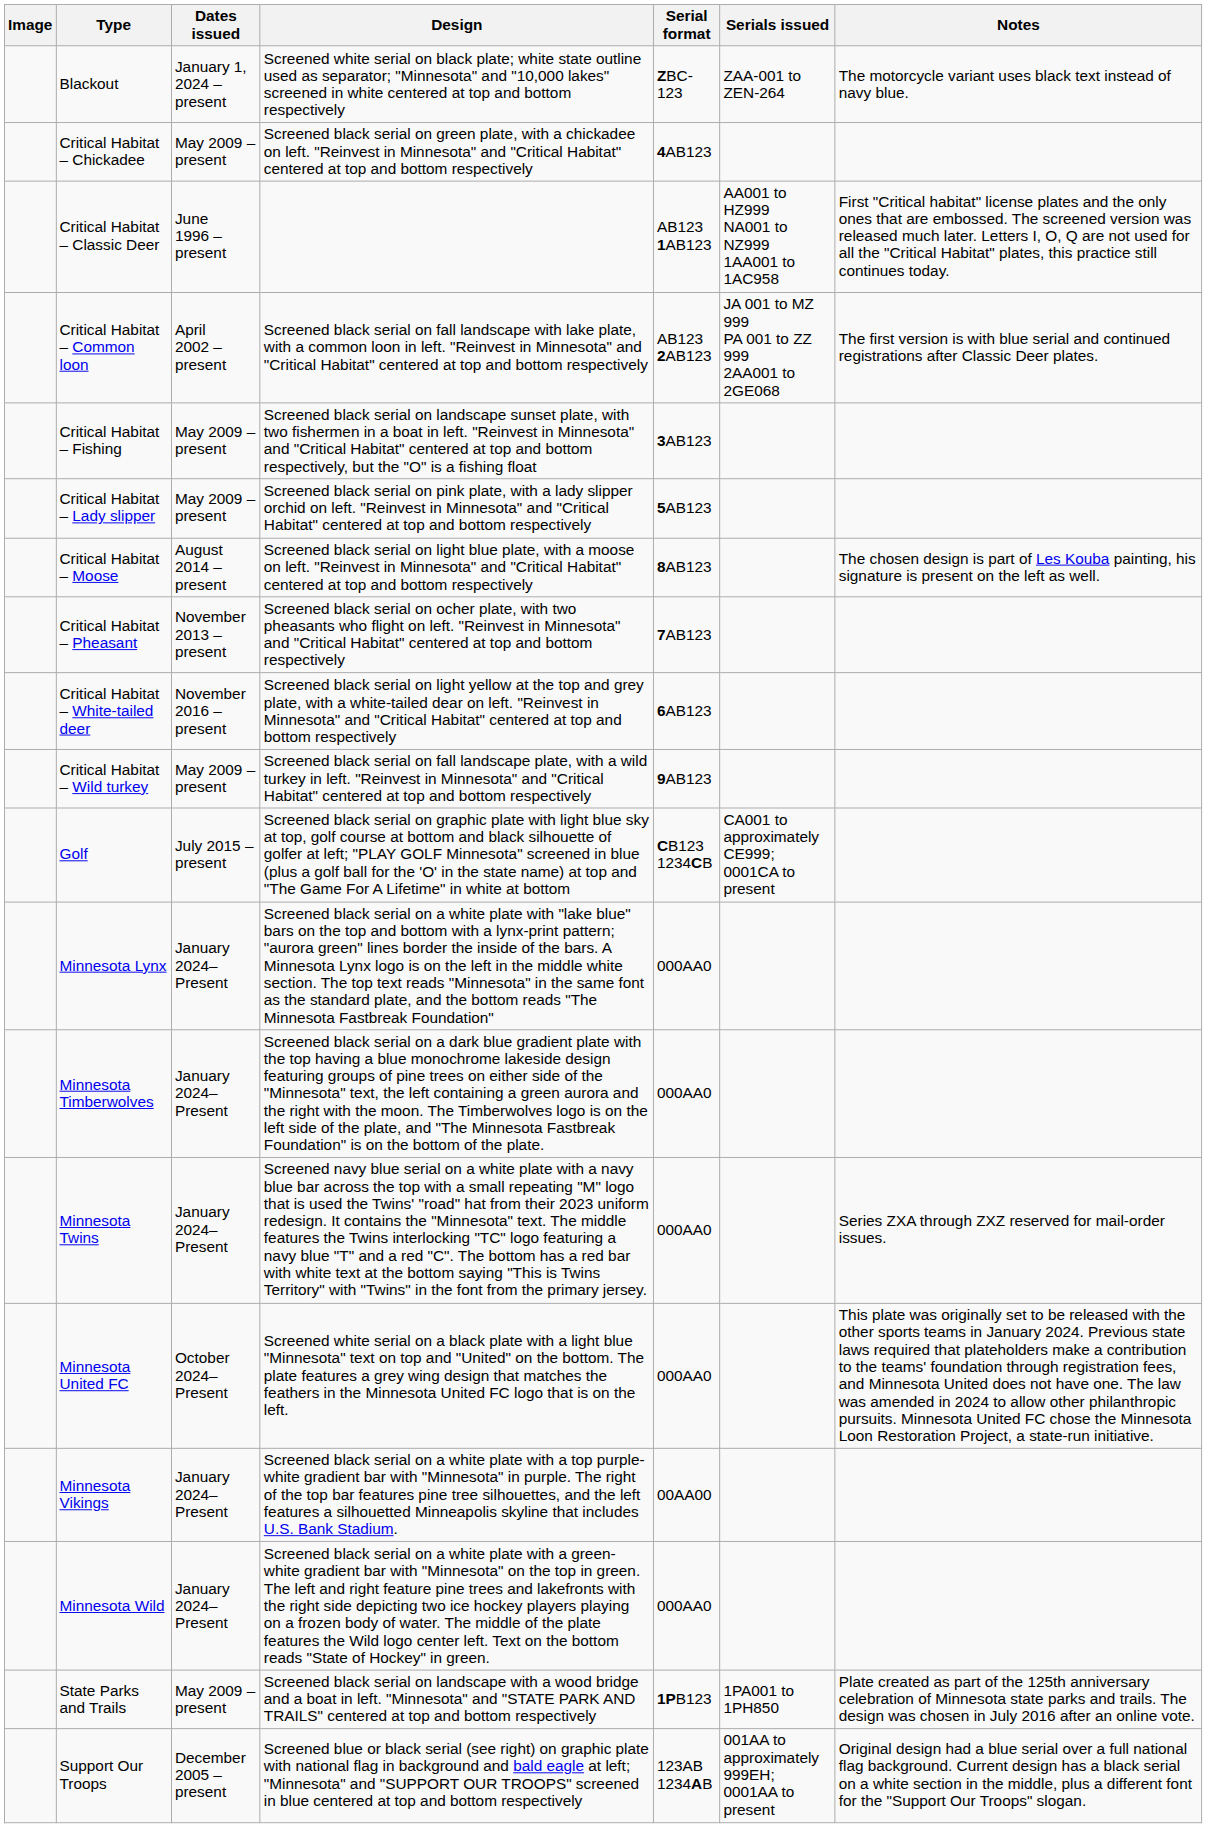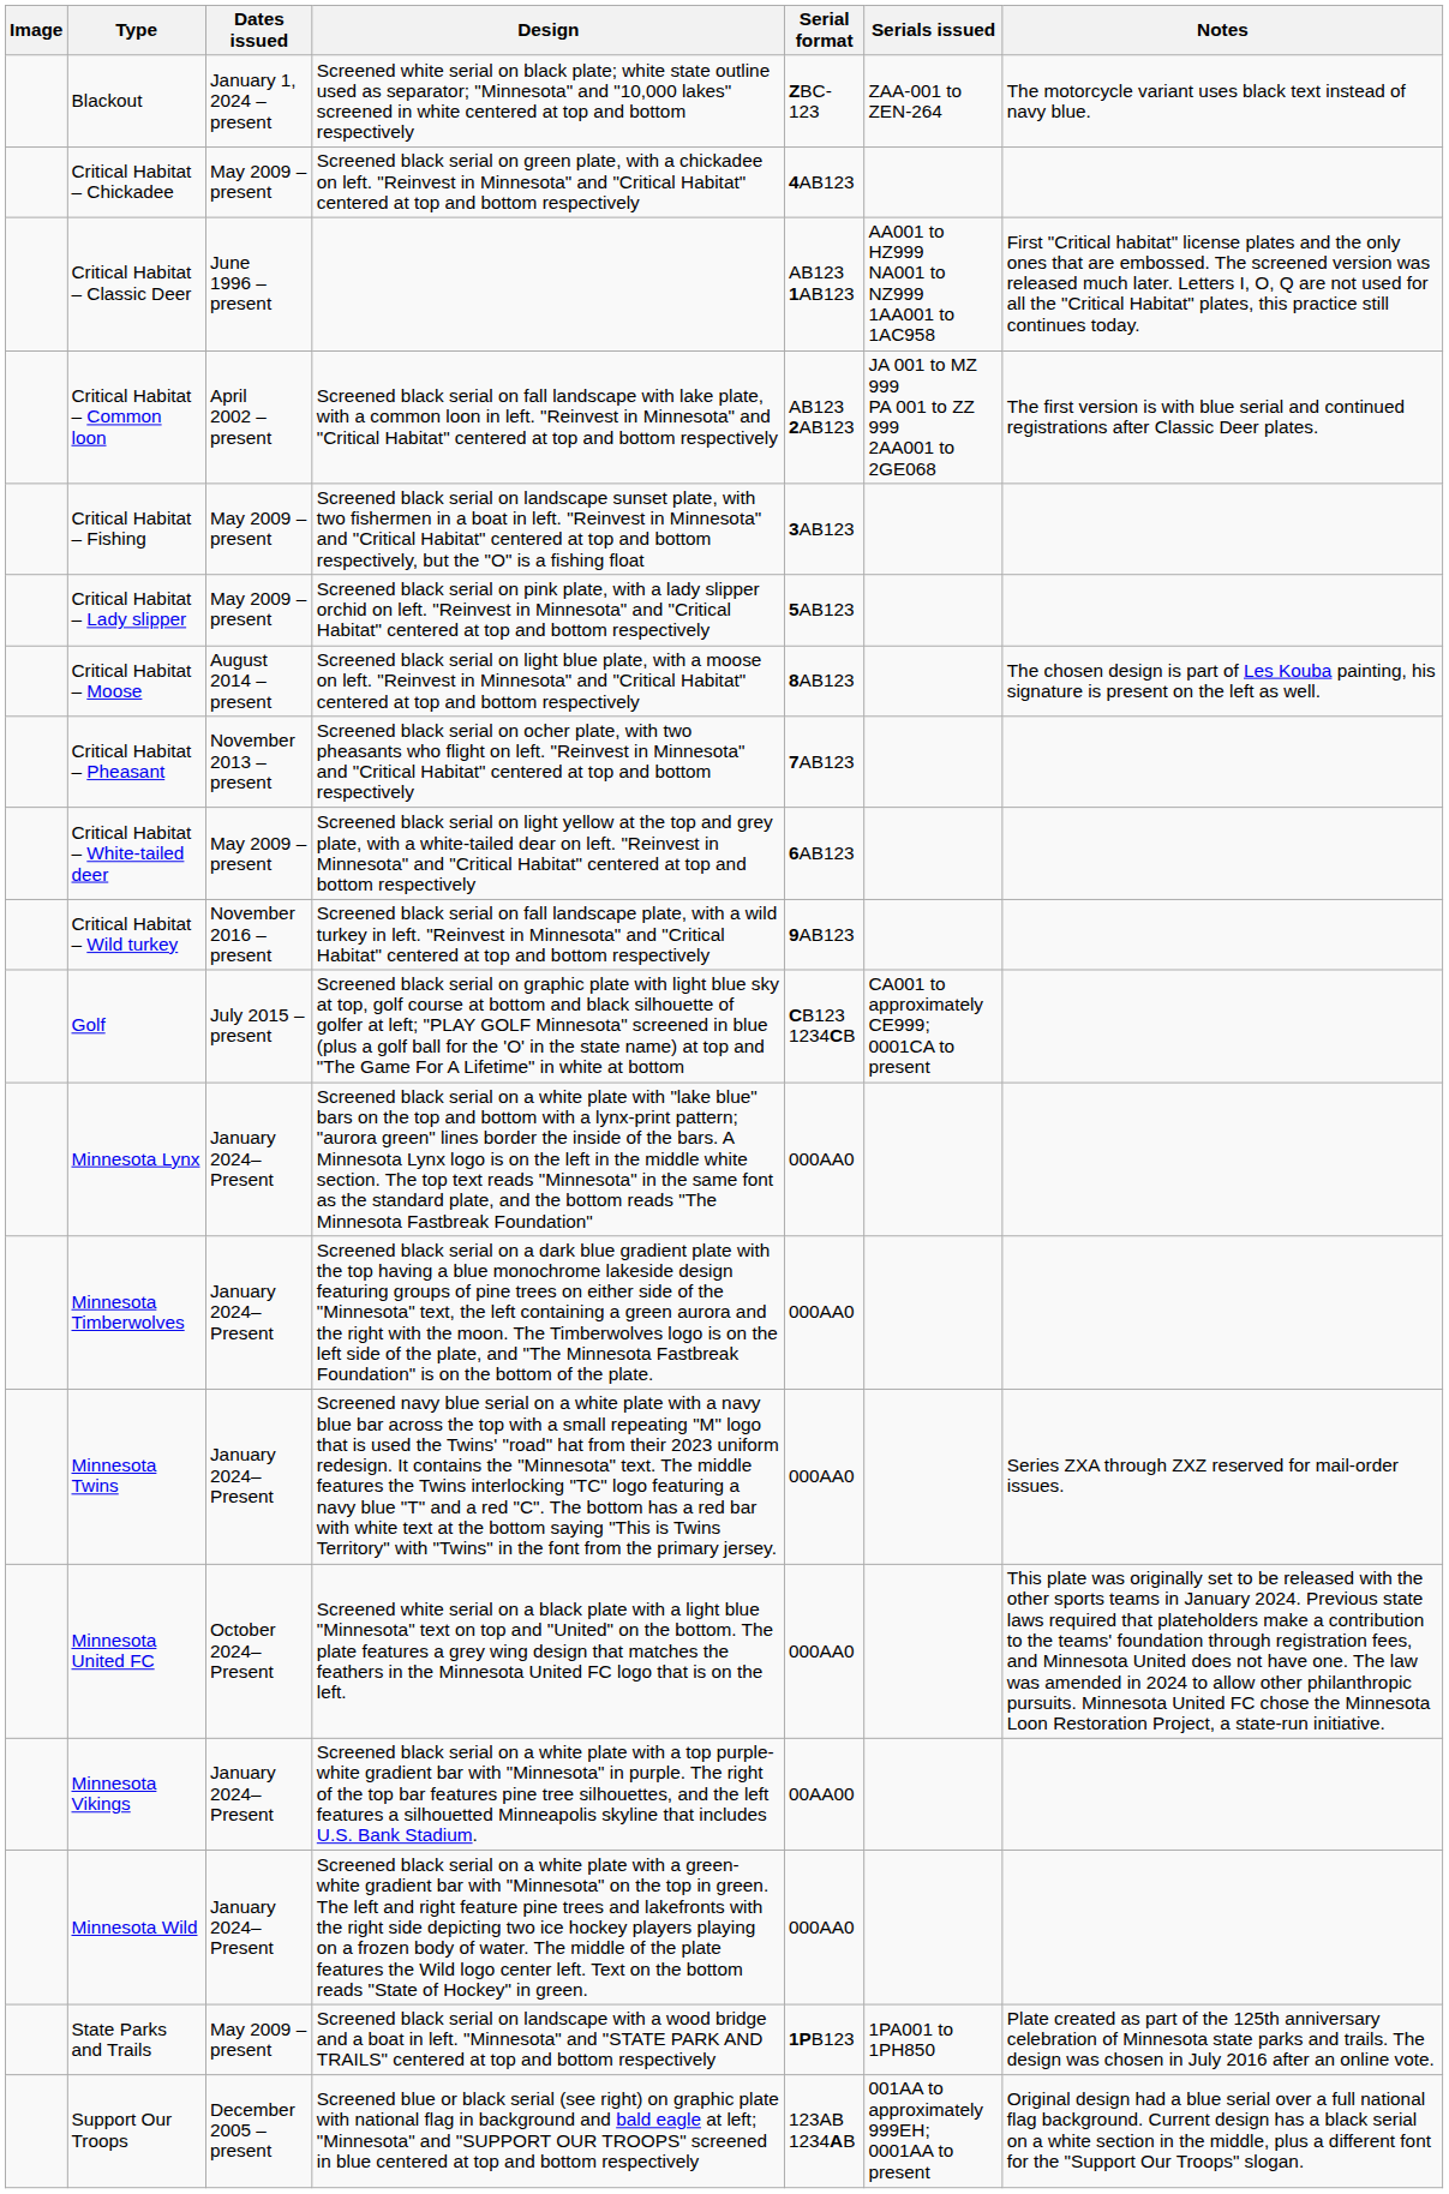 <table class="wikitable sortable">
 <tr>
 <th>Image</th>
 <th>Type</th>
 <th>Dates issued</th>
 <th>Design</th>
 <th>Serial format</th>
 <th>Serials issued</th>
 <th>Notes</th>
 </tr>
 <tr>
 <td></td>
 <td>Blackout</td>
 <td data-sort-value="2024-01">January 1, 2024 – present</td>
 <td>Screened white serial on black plate; white state outline used as separator; "Minnesota" and "10,000 lakes" screened in white centered at top and bottom respectively</td>
 <td><strong>Z</strong>BC-123</td>
 <td>ZAA-001 to ZEN-264 </td>
 <td>The motorcycle variant uses black text instead of navy blue.</td>
 </tr>
 <tr>
 <td></td>
 <td>Critical Habitat – Chickadee</td>
 <td data-sort-value="2009-05">May 2009 – present</td>
 <td>Screened black serial on green plate, with a chickadee on left. "Reinvest in Minnesota" and "Critical Habitat" centered at top and bottom respectively</td>
 <td><strong>4</strong>AB123</td>
 <td></td>
 <td></td>
 </tr>
 <tr>
 <td></td>
 <td>Critical Habitat – Classic Deer</td>
 <td data-sort-value="1996-06">June 1996 – present</td>
 <td></td>
 <td>AB123<br><strong>1</strong>AB123</td>
 <td>AA001 to HZ999<br>NA001 to NZ999<br>1AA001 to 1AC958 </td>
 <td>First "Critical habitat" license plates and the only ones that are embossed. The screened version was released much later. Letters I, O, Q are not used for all the "Critical Habitat" plates, this practice still continues today.</td>
 </tr>
 <tr>
 <td></td>
 <td>Critical Habitat – <a href='#'>Common loon</a></td>
 <td data-sort-value="2002-04">April 2002 – present</td>
 <td>Screened black serial on fall landscape with lake plate, with a common loon in left. "Reinvest in Minnesota" and "Critical Habitat" centered at top and bottom respectively</td>
 <td>AB123<br><strong>2</strong>AB123</td>
 <td>JA 001 to MZ 999<br>PA 001 to ZZ 999<br>2AA001 to 2GE068 </td>
 <td>The first version is with blue serial and continued registrations after Classic Deer plates.</td>
 </tr>
 <tr>
 <td></td>
 <td>Critical Habitat – Fishing</td>
 <td data-sort-value="2009-05">May 2009 – present</td>
 <td>Screened black serial on landscape sunset plate, with two fishermen in a boat in left. "Reinvest in Minnesota" and "Critical Habitat" centered at top and bottom respectively, but the "O" is a fishing float</td>
 <td><strong>3</strong>AB123</td>
 <td></td>
 <td></td>
 </tr>
 <tr>
 <td></td>
 <td>Critical Habitat – <a href='#'>Lady slipper</a></td>
 <td data-sort-value="2009-05">May 2009 – present</td>
 <td>Screened black serial on pink plate, with a lady slipper orchid on left. "Reinvest in Minnesota" and "Critical Habitat" centered at top and bottom respectively</td>
 <td><strong>5</strong>AB123</td>
 <td></td>
 <td></td>
 </tr>
 <tr>
 <td></td>
 <td>Critical Habitat – <a href='#'>Moose</a></td>
 <td data-sort-value="2014-08">August 2014 – present</td>
 <td>Screened black serial on light blue plate, with a moose on left. "Reinvest in Minnesota" and "Critical Habitat" centered at top and bottom respectively</td>
 <td><strong>8</strong>AB123</td>
 <td></td>
 <td>The chosen design is part of <a href='#'>Les Kouba</a> painting, his signature is present on the left as well.</td>
 </tr>
 <tr>
 <td></td>
 <td>Critical Habitat – <a href='#'>Pheasant</a></td>
 <td data-sort-value="2013-11">November 2013 – present</td>
 <td>Screened black serial on ocher plate, with two pheasants who flight on left. "Reinvest in Minnesota" and "Critical Habitat" centered at top and bottom respectively</td>
 <td><strong>7</strong>AB123</td>
 <td></td>
 <td></td>
 </tr>
 <tr>
 <td></td>
 <td>Critical Habitat – <a href='#'>White-tailed deer</a></td>
-<td data-sort-value="2016-11">November 2016 – present</td>
+<td data-sort-value="2009-05">May 2009 – present</td>
 <td>Screened black serial on light yellow at the top and grey plate, with a white-tailed dear on left. "Reinvest in Minnesota" and "Critical Habitat" centered at top and bottom respectively</td>
 <td><strong>6</strong>AB123</td>
 <td></td>
 <td></td>
 </tr>
 <tr>
 <td></td>
 <td>Critical Habitat – <a href='#'>Wild turkey</a></td>
-<td data-sort-value="2009-05">May 2009 – present</td>
+<td data-sort-value="2016-11">November 2016 – present</td>
 <td>Screened black serial on fall landscape plate, with a wild turkey in left. "Reinvest in Minnesota" and "Critical Habitat" centered at top and bottom respectively</td>
 <td><strong>9</strong>AB123</td>
 <td></td>
 <td></td>
 </tr>
 <tr>
 <td></td>
 <td><a href='#'>Golf</a></td>
 <td data-sort-value="2015-07">July 2015 – present</td>
 <td>Screened black serial on graphic plate with light blue sky at top, golf course at bottom and black silhouette of golfer at left; "PLAY GOLF Minnesota" screened in blue (plus a golf ball for the 'O' in the state name) at top and "The Game For A Lifetime" in white at bottom</td>
 <td><strong>C</strong>B123<br>1234<strong>C</strong>B</td>
 <td>CA001 to approximately CE999;<br>0001CA to present</td>
 <td></td>
 </tr>
 <tr>
 <td></td>
 <td><a href='#'>Minnesota Lynx</a></td>
 <td>January 2024–Present</td>
 <td>Screened black serial on a white plate with "lake blue" bars on the top and bottom with a lynx-print pattern; "aurora green" lines border the inside of the bars. A Minnesota Lynx logo is on the left in the middle white section. The top text reads "Minnesota" in the same font as the standard plate, and the bottom reads "The Minnesota Fastbreak Foundation"</td>
 <td>000AA0</td>
 <td></td>
 <td></td>
 </tr>
 <tr>
 <td></td>
 <td><a href='#'>Minnesota Timberwolves</a></td>
 <td>January 2024–Present</td>
 <td>Screened black serial on a dark blue gradient plate with the top having a blue monochrome lakeside design featuring groups of pine trees on either side of the "Minnesota" text, the left containing a green aurora and the right with the moon. The Timberwolves logo is on the left side of the plate, and "The Minnesota Fastbreak Foundation" is on the bottom of the plate.</td>
 <td>000AA0</td>
 <td></td>
 <td></td>
 </tr>
 <tr>
 <td></td>
 <td><a href='#'>Minnesota Twins</a></td>
 <td>January 2024–Present</td>
 <td>Screened navy blue serial on a white plate with a navy blue bar across the top with a small repeating "M" logo that is used the Twins' "road" hat from their 2023 uniform redesign. It contains the "Minnesota" text. The middle features the Twins interlocking "TC" logo featuring a navy blue "T" and a red "C". The bottom has a red bar with white text at the bottom saying "This is Twins Territory" with "Twins" in the font from the primary jersey.</td>
 <td>000AA0</td>
 <td></td>
 <td>Series ZXA through ZXZ reserved for mail-order issues.</td>
 </tr>
 <tr>
 <td></td>
 <td><a href='#'>Minnesota United FC</a></td>
 <td>October 2024–Present</td>
 <td>Screened white serial on a black plate with a light blue "Minnesota" text on top and "United" on the bottom. The plate features a grey wing design that matches the feathers in the Minnesota United FC logo that is on the left.</td>
 <td>000AA0</td>
 <td></td>
 <td>This plate was originally set to be released with the other sports teams in January 2024. Previous state laws required that plateholders make a contribution to the teams' foundation through registration fees, and Minnesota United does not have one. The law was amended in 2024 to allow other philanthropic pursuits. Minnesota United FC chose the Minnesota Loon Restoration Project, a state-run initiative.</td>
 </tr>
 <tr>
 <td></td>
 <td><a href='#'>Minnesota Vikings</a></td>
 <td>January 2024–Present</td>
 <td>Screened black serial on a white plate with a top purple-white gradient bar with "Minnesota" in purple. The right of the top bar features pine tree silhouettes, and the left features a silhouetted Minneapolis skyline that includes <a href='#'>U.S. Bank Stadium</a>.</td>
 <td>00AA00</td>
 <td></td>
 <td></td>
 </tr>
 <tr>
 <td></td>
 <td><a href='#'>Minnesota Wild</a></td>
 <td>January 2024–Present</td>
 <td>Screened black serial on a white plate with a green-white gradient bar with "Minnesota" on the top in green. The left and right feature pine trees and lakefronts with the right side depicting two ice hockey players playing on a frozen body of water. The middle of the plate features the Wild logo center left. Text on the bottom reads "State of Hockey" in green.</td>
 <td>000AA0</td>
 <td></td>
 <td></td>
 </tr>
 <tr>
 <td></td>
 <td>State Parks and Trails</td>
 <td data-sort-value="2009-05">May 2009 – present</td>
 <td>Screened black serial on landscape with a wood bridge and a boat in left. "Minnesota" and "STATE PARK AND TRAILS" centered at top and bottom respectively</td>
 <td><strong>1P</strong>B123</td>
 <td>1PA001 to 1PH850 </td>
 <td>Plate created as part of the 125th anniversary celebration of Minnesota state parks and trails. The design was chosen in July 2016 after an online vote.</td>
 </tr>
 <tr>
 <td></td>
 <td>Support Our Troops</td>
 <td data-sort-value="2005-12">December 2005 – present</td>
 <td>Screened blue or black serial (see right) on graphic plate with national flag in background and <a href='#'>bald eagle</a> at left; "Minnesota" and "SUPPORT OUR TROOPS" screened in blue centered at top and bottom respectively</td>
 <td>123AB<br>1234<strong>A</strong>B</td>
 <td>001AA to approximately 999EH;<br>0001AA to present</td>
 <td>Original design had a blue serial over a full national flag background. Current design has a black serial on a white section in the middle, plus a different font for the "Support Our Troops" slogan.</td>
 </tr>
 </table>
